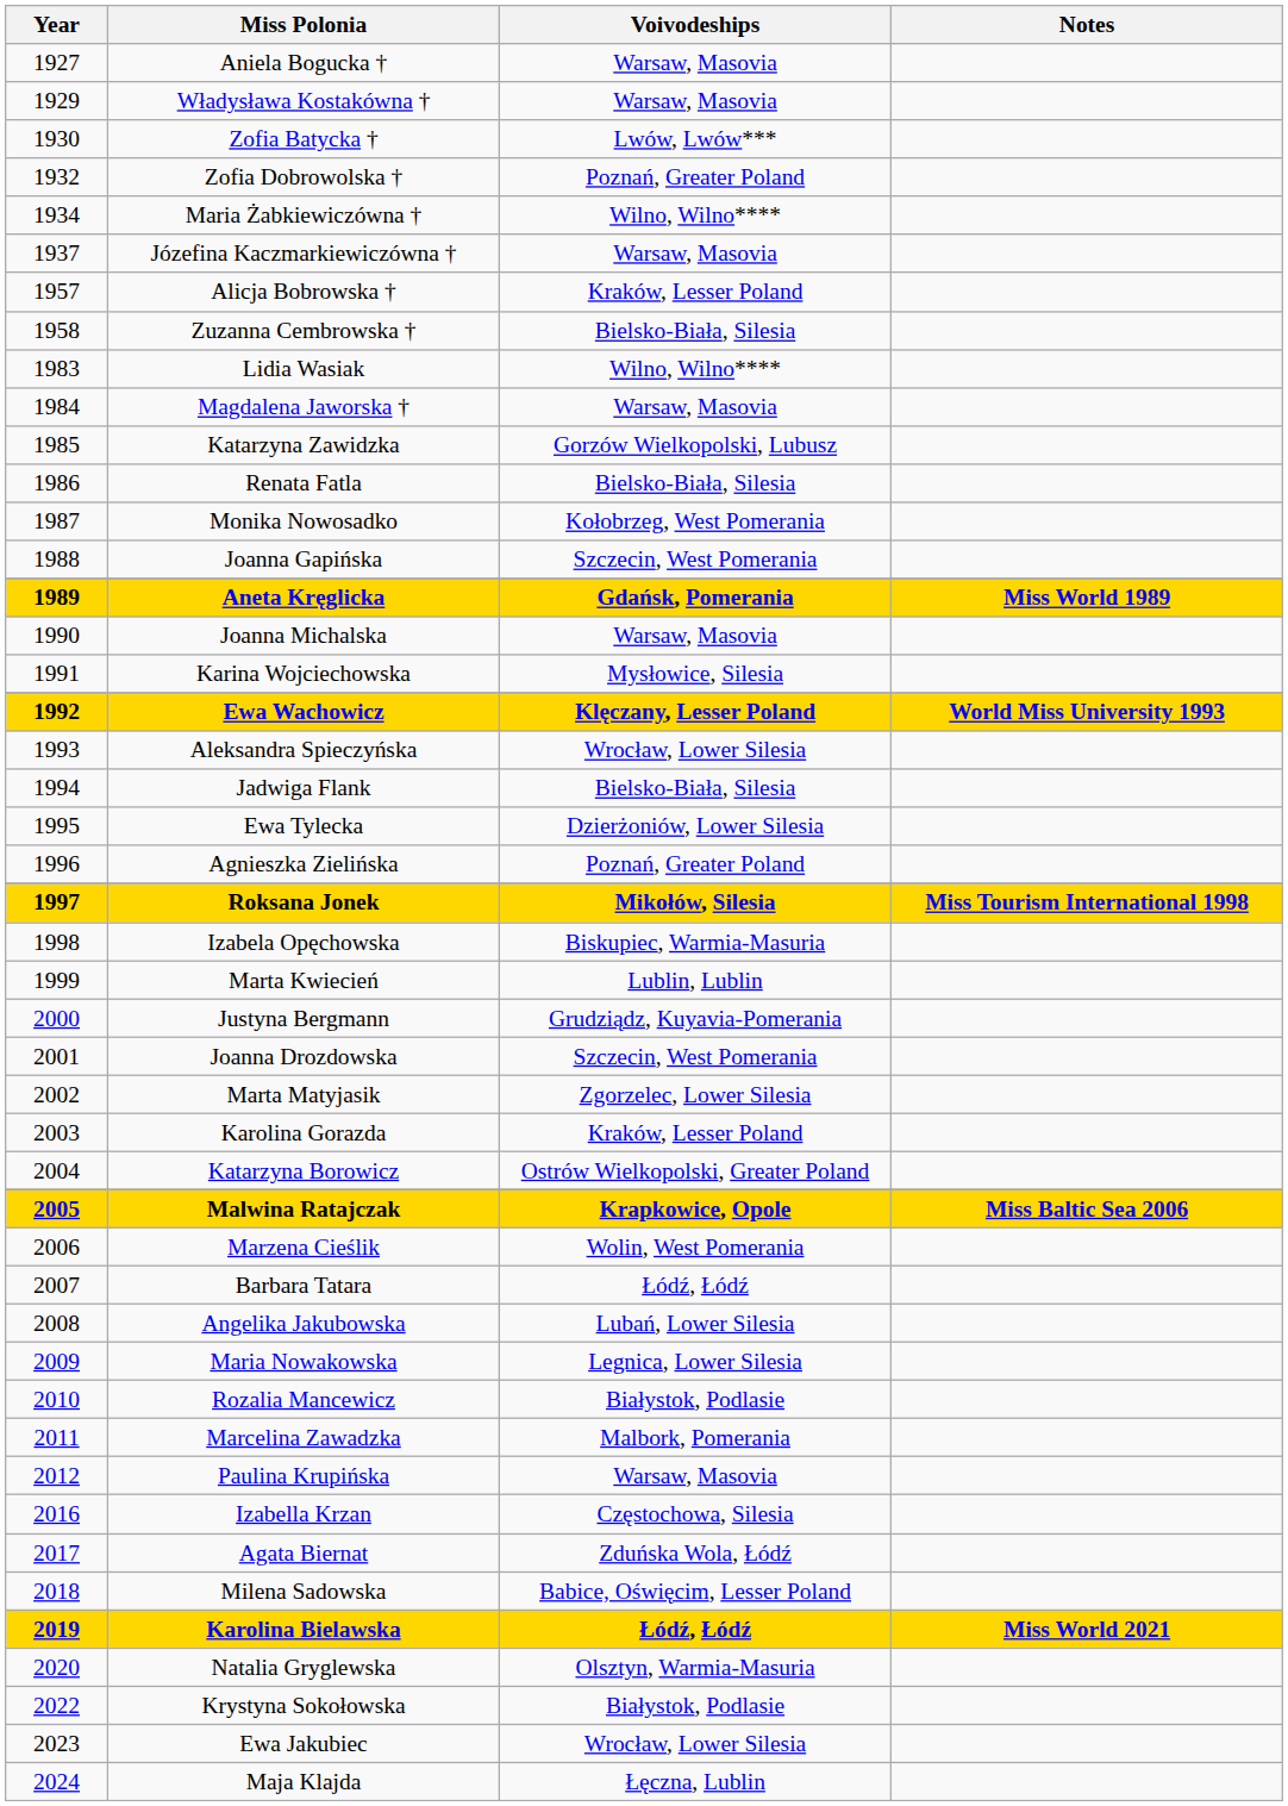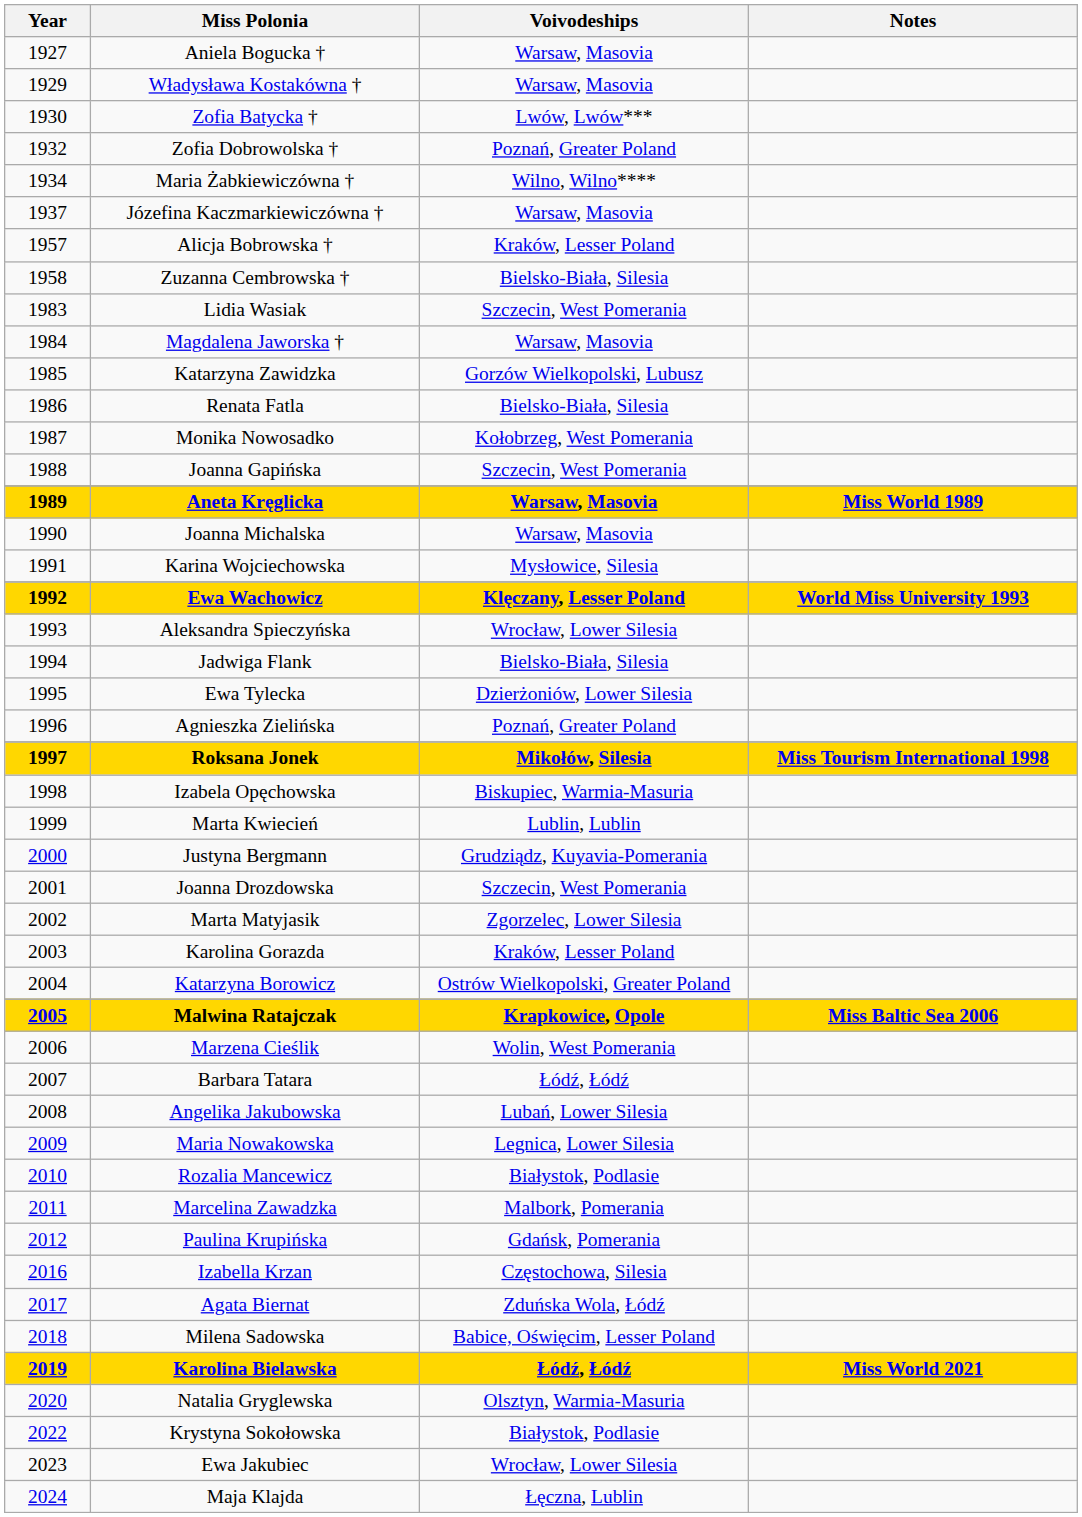 <table class="wikitable sortable" style="font-size: 95%; text-align:center">
 <tr>
 <th width="60">Year</th>
 <th width="250">Miss Polonia</th>
 <th width="250">Voivodeships</th>
 <th width="250">Notes</th>
 </tr>
 <tr>
 <td>1927</td>
 <td>Aniela Bogucka †</td>
 <td><a href='#'>Warsaw</a>, <a href='#'>Masovia</a></td>
 <td></td>
 </tr>
 <tr>
 <td>1929</td>
 <td><a href='#'>Władysława Kostakówna</a>  †</td>
 <td><a href='#'>Warsaw</a>, <a href='#'>Masovia</a></td>
 <td></td>
 </tr>
 <tr>
 <td>1930</td>
 <td><a href='#'>Zofia Batycka</a>  †</td>
 <td><a href='#'>Lwów</a>, <a href='#'>Lwów</a>***</td>
 <td></td>
 </tr>
 <tr>
 <td>1932</td>
 <td>Zofia Dobrowolska  †</td>
 <td><a href='#'>Poznań</a>, <a href='#'>Greater Poland</a></td>
 <td></td>
 </tr>
 <tr>
 <td>1934</td>
 <td>Maria Żabkiewiczówna  †</td>
 <td><a href='#'>Wilno</a>, <a href='#'>Wilno</a>****</td>
 <td></td>
 </tr>
 <tr>
 <td>1937</td>
 <td>Józefina Kaczmarkiewiczówna  †</td>
 <td><a href='#'>Warsaw</a>, <a href='#'>Masovia</a></td>
 <td></td>
 </tr>
 <tr>
 <td>1957</td>
 <td>Alicja Bobrowska †</td>
 <td><a href='#'>Kraków</a>, <a href='#'>Lesser Poland</a></td>
 <td></td>
 </tr>
 <tr>
 <td>1958</td>
 <td>Zuzanna Cembrowska †</td>
 <td><a href='#'>Bielsko-Biała</a>, <a href='#'>Silesia</a></td>
 <td></td>
 </tr>
 <tr>
 <td>1983</td>
 <td>Lidia Wasiak</td>
-<td><a href='#'>Wilno</a>, <a href='#'>Wilno</a>****</td>
+<td><a href='#'>Szczecin</a>, <a href='#'>West Pomerania</a></td>
 <td></td>
 </tr>
 <tr>
 <td>1984</td>
 <td><a href='#'>Magdalena Jaworska</a>  †</td>
 <td><a href='#'>Warsaw</a>, <a href='#'>Masovia</a></td>
 <td></td>
 </tr>
 <tr>
 <td>1985</td>
 <td>Katarzyna Zawidzka</td>
 <td><a href='#'>Gorzów Wielkopolski</a>, <a href='#'>Lubusz</a></td>
 <td></td>
 </tr>
 <tr>
 <td>1986</td>
 <td>Renata Fatla</td>
 <td><a href='#'>Bielsko-Biała</a>, <a href='#'>Silesia</a></td>
 <td></td>
 </tr>
 <tr>
 <td>1987</td>
 <td>Monika Nowosadko</td>
 <td><a href='#'>Kołobrzeg</a>, <a href='#'>West Pomerania</a></td>
 <td></td>
 </tr>
 <tr>
 <td>1988</td>
 <td>Joanna Gapińska</td>
 <td><a href='#'>Szczecin</a>, <a href='#'>West Pomerania</a></td>
 <td></td>
 </tr>
 <tr>
 </tr>
 <tr style="background-color:gold; font-weight: bold">
 <td>1989</td>
 <td><a href='#'>Aneta Kręglicka</a></td>
-<td><a href='#'>Gdańsk</a>, <a href='#'>Pomerania</a></td>
+<td><a href='#'>Warsaw</a>, <a href='#'>Masovia</a></td>
 <td><a href='#'>Miss World 1989</a></td>
 </tr>
 <tr>
 <td>1990</td>
 <td>Joanna Michalska</td>
 <td><a href='#'>Warsaw</a>, <a href='#'>Masovia</a></td>
 <td></td>
 </tr>
 <tr>
 <td>1991</td>
 <td>Karina Wojciechowska</td>
 <td><a href='#'>Mysłowice</a>, <a href='#'>Silesia</a></td>
 <td></td>
 </tr>
 <tr>
 </tr>
 <tr style="background-color:gold; font-weight: bold">
 <td>1992</td>
 <td><a href='#'>Ewa Wachowicz</a></td>
 <td><a href='#'>Klęczany</a>, <a href='#'>Lesser Poland</a></td>
 <td><a href='#'>World Miss University 1993</a></td>
 </tr>
 <tr>
 <td>1993</td>
 <td>Aleksandra Spieczyńska</td>
 <td><a href='#'>Wrocław</a>, <a href='#'>Lower Silesia</a></td>
 <td></td>
 </tr>
 <tr>
 <td>1994</td>
 <td>Jadwiga Flank</td>
 <td><a href='#'>Bielsko-Biała</a>, <a href='#'>Silesia</a></td>
 <td></td>
 </tr>
 <tr>
 <td>1995</td>
 <td>Ewa Tylecka</td>
 <td><a href='#'>Dzierżoniów</a>, <a href='#'>Lower Silesia</a></td>
 <td></td>
 </tr>
 <tr>
 <td>1996</td>
 <td>Agnieszka Zielińska</td>
 <td><a href='#'>Poznań</a>, <a href='#'>Greater Poland</a></td>
 <td></td>
 </tr>
 <tr>
 </tr>
 <tr style="background-color:gold; font-weight: bold">
 <td>1997</td>
 <td>Roksana Jonek</td>
 <td><a href='#'>Mikołów</a>, <a href='#'>Silesia</a></td>
 <td><a href='#'>Miss Tourism International 1998</a></td>
 </tr>
 <tr>
 <td>1998</td>
 <td>Izabela Opęchowska</td>
 <td><a href='#'>Biskupiec</a>, <a href='#'>Warmia-Masuria</a></td>
 <td></td>
 </tr>
 <tr>
 <td>1999</td>
 <td>Marta Kwiecień</td>
 <td><a href='#'>Lublin</a>, <a href='#'>Lublin</a></td>
 <td></td>
 </tr>
 <tr>
 <td><a href='#'>2000</a></td>
 <td>Justyna Bergmann</td>
 <td><a href='#'>Grudziądz</a>, <a href='#'>Kuyavia-Pomerania</a></td>
 <td></td>
 </tr>
 <tr>
 <td>2001</td>
 <td>Joanna Drozdowska</td>
 <td><a href='#'>Szczecin</a>, <a href='#'>West Pomerania</a></td>
 <td></td>
 </tr>
 <tr>
 <td>2002</td>
 <td>Marta Matyjasik</td>
 <td><a href='#'>Zgorzelec</a>, <a href='#'>Lower Silesia</a></td>
 <td></td>
 </tr>
 <tr>
 <td>2003</td>
 <td>Karolina Gorazda</td>
 <td><a href='#'>Kraków</a>, <a href='#'>Lesser Poland</a></td>
 <td></td>
 </tr>
 <tr>
 <td>2004</td>
 <td><a href='#'>Katarzyna Borowicz</a></td>
 <td><a href='#'>Ostrów Wielkopolski</a>, <a href='#'>Greater Poland</a></td>
 <td></td>
 </tr>
 <tr>
 </tr>
 <tr style="background-color:gold; font-weight: bold">
 <td><a href='#'>2005</a></td>
 <td>Malwina Ratajczak</td>
 <td><a href='#'>Krapkowice</a>, <a href='#'>Opole</a></td>
 <td><a href='#'>Miss Baltic Sea 2006</a></td>
 </tr>
 <tr>
 <td>2006</td>
 <td><a href='#'>Marzena Cieślik</a></td>
 <td><a href='#'>Wolin</a>, <a href='#'>West Pomerania</a></td>
 <td></td>
 </tr>
 <tr>
 <td>2007</td>
 <td>Barbara Tatara</td>
 <td><a href='#'>Łódź</a>, <a href='#'>Łódź</a></td>
 <td></td>
 </tr>
 <tr>
 <td>2008</td>
 <td><a href='#'>Angelika Jakubowska</a></td>
 <td><a href='#'>Lubań</a>, <a href='#'>Lower Silesia</a></td>
 <td></td>
 </tr>
 <tr>
 <td><a href='#'>2009</a></td>
 <td><a href='#'>Maria Nowakowska</a></td>
 <td><a href='#'>Legnica</a>, <a href='#'>Lower Silesia</a></td>
 <td></td>
 </tr>
 <tr>
 <td><a href='#'>2010</a></td>
 <td><a href='#'>Rozalia Mancewicz</a></td>
 <td><a href='#'>Białystok</a>, <a href='#'>Podlasie</a></td>
 <td></td>
 </tr>
 <tr>
 <td><a href='#'>2011</a></td>
 <td><a href='#'>Marcelina Zawadzka</a></td>
 <td><a href='#'>Malbork</a>, <a href='#'>Pomerania</a></td>
 <td></td>
 </tr>
 <tr>
 <td><a href='#'>2012</a></td>
 <td><a href='#'>Paulina Krupińska</a></td>
-<td><a href='#'>Warsaw</a>, <a href='#'>Masovia</a></td>
+<td><a href='#'>Gdańsk</a>, <a href='#'>Pomerania</a></td>
 <td></td>
 </tr>
 <tr>
 <td><a href='#'>2016</a></td>
 <td><a href='#'>Izabella Krzan</a></td>
 <td><a href='#'>Częstochowa</a>, <a href='#'>Silesia</a></td>
 <td></td>
 </tr>
 <tr>
 <td><a href='#'>2017</a></td>
 <td><a href='#'>Agata Biernat</a></td>
 <td><a href='#'>Zduńska Wola</a>, <a href='#'>Łódź</a></td>
 <td></td>
 </tr>
 <tr>
 <td><a href='#'>2018</a></td>
 <td>Milena Sadowska</td>
 <td><a href='#'>Babice, Oświęcim</a>, <a href='#'>Lesser Poland</a></td>
 <td></td>
 </tr>
 <tr style="background-color:gold; font-weight: bold">
 <td><a href='#'>2019</a></td>
 <td><a href='#'>Karolina Bielawska</a></td>
 <td><a href='#'>Łódź</a>, <a href='#'>Łódź</a></td>
 <td><a href='#'>Miss World 2021</a></td>
 </tr>
 <tr>
 <td><a href='#'>2020</a></td>
 <td>Natalia Gryglewska</td>
 <td><a href='#'>Olsztyn</a>, <a href='#'>Warmia-Masuria</a></td>
 <td></td>
 </tr>
 <tr>
 <td><a href='#'>2022</a></td>
 <td>Krystyna Sokołowska</td>
 <td><a href='#'>Białystok</a>, <a href='#'>Podlasie</a></td>
 <td></td>
 </tr>
 <tr>
 <td>2023</td>
 <td>Ewa Jakubiec</td>
 <td><a href='#'>Wrocław</a>, <a href='#'>Lower Silesia</a></td>
 <td></td>
 </tr>
 <tr>
 <td><a href='#'>2024</a></td>
 <td>Maja Klajda</td>
 <td><a href='#'>Łęczna</a>, <a href='#'>Lublin</a></td>
 <td></td>
 </tr>
 </table>
